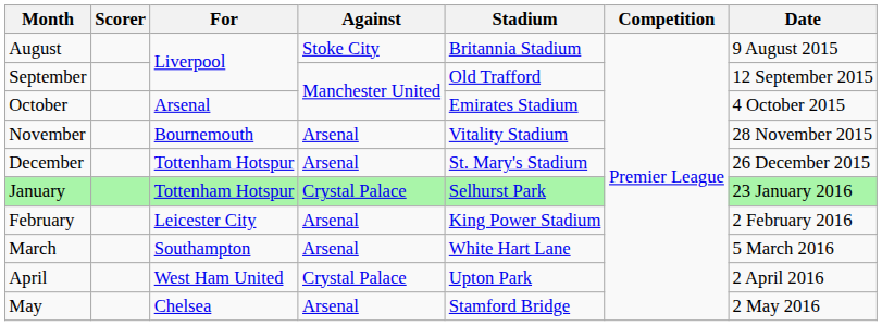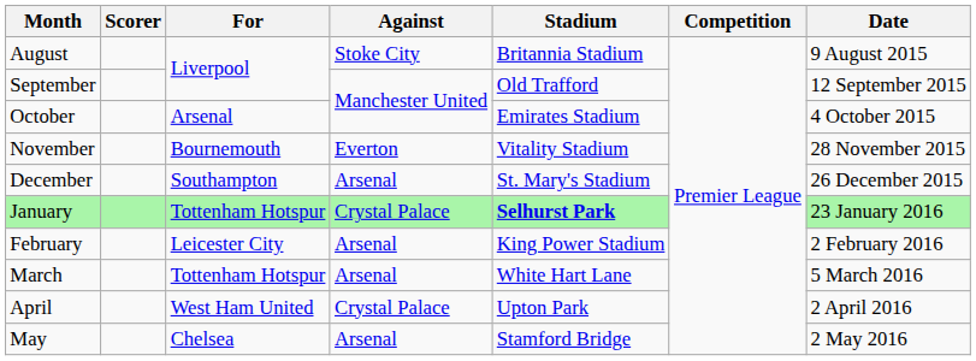 <table class="wikitable">
 <tr>
 <th>Month</th>
 <th>Scorer</th>
 <th>For</th>
 <th>Against</th>
 <th>Stadium</th>
 <th>Competition</th>
 <th>Date</th>
 </tr>
 <tr>
 <td>August</td>
 <td> </td>
 <td rowspan=2><a href='#'>Liverpool</a></td>
 <td><a href='#'>Stoke City</a></td>
 <td><a href='#'>Britannia Stadium</a></td>
 <td rowspan=10><a href='#'>Premier League</a></td>
 <td>9 August 2015</td>
 </tr>
 <tr>
 <td>September</td>
 <td> </td>
 <td rowspan=2><a href='#'>Manchester United</a></td>
 <td><a href='#'>Old Trafford</a></td>
 <td>12 September 2015</td>
 </tr>
 <tr>
 <td>October</td>
 <td> </td>
 <td><a href='#'>Arsenal</a></td>
 <td><a href='#'>Emirates Stadium</a></td>
 <td>4 October 2015</td>
 </tr>
 <tr>
 <td>November</td>
 <td> </td>
 <td><a href='#'>Bournemouth</a></td>
-<td><a href='#'>Arsenal</a></td>
+<td><a href='#'>Everton</a></td>
 <td><a href='#'>Vitality Stadium</a></td>
 <td>28 November 2015</td>
 </tr>
 <tr>
 <td>December</td>
 <td> </td>
-<td><a href='#'>Tottenham Hotspur</a></td>
+<td><a href='#'>Southampton</a></td>
 <td><a href='#'>Arsenal</a></td>
 <td><a href='#'>St. Mary's Stadium</a></td>
 <td>26 December 2015</td>
 </tr>
 <tr>
 <td bgcolor=#A9F5A9>January</td>
 <td bgcolor=#A9F5A9> </td>
 <td bgcolor=#A9F5A9><a href='#'>Tottenham Hotspur</a></td>
 <td bgcolor=#A9F5A9><a href='#'>Crystal Palace</a></td>
-<td bgcolor=#A9F5A9><a href='#'>Selhurst Park</a></td>
+<td bgcolor=#A9F5A9><strong><a href='#'>Selhurst Park</a></strong></td>
 <td bgcolor=#A9F5A9>23 January 2016</td>
 </tr>
 <tr>
 <td>February</td>
 <td> </td>
 <td><a href='#'>Leicester City</a></td>
 <td><a href='#'>Arsenal</a></td>
 <td><a href='#'>King Power Stadium</a></td>
 <td>2 February 2016</td>
 </tr>
 <tr>
 <td>March</td>
 <td> </td>
-<td><a href='#'>Southampton</a></td>
+<td><a href='#'>Tottenham Hotspur</a></td>
 <td><a href='#'>Arsenal</a></td>
 <td><a href='#'>White Hart Lane</a></td>
 <td>5 March 2016</td>
 </tr>
 <tr>
 <td>April</td>
 <td> </td>
 <td><a href='#'>West Ham United</a></td>
 <td><a href='#'>Crystal Palace</a></td>
 <td><a href='#'>Upton Park</a></td>
 <td>2 April 2016</td>
 </tr>
 <tr>
 <td>May</td>
 <td> </td>
 <td><a href='#'>Chelsea</a></td>
 <td><a href='#'>Arsenal</a></td>
 <td><a href='#'>Stamford Bridge</a></td>
 <td>2 May 2016</td>
 </tr>
 </table>
